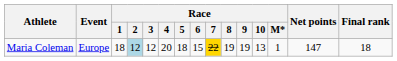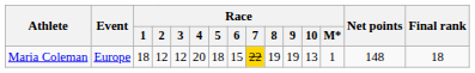 <table class="wikitable" style="font-size:90%">
 <tr>
 <th rowspan=2>Athlete</th>
 <th rowspan=2>Event</th>
 <th colspan=11>Race</th>
 <th rowspan=2>Net points</th>
 <th rowspan=2>Final rank</th>
 </tr>
 <tr style="font-size:95%">
 <th>1</th>
 <th>2</th>
 <th>3</th>
 <th>4</th>
 <th>5</th>
 <th>6</th>
 <th>7</th>
 <th>8</th>
 <th>9</th>
 <th>10</th>
 <th>M*</th>
 </tr>
 <tr align=center>
 <td align=left><a href='#'>Maria Coleman</a></td>
 <td align=left><a href='#'>Europe</a></td>
 <td>18</td>
-<td style="background: lightblue;">12</td>
+<td>12</td>
 <td>12</td>
 <td>20</td>
 <td>18</td>
 <td>15</td>
 <td style="background: gold;"><s>22</s></td>
 <td>19</td>
 <td>19</td>
 <td>13</td>
 <td>1</td>
-<td>147</td>
+<td>148</td>
 <td>18</td>
 </tr>
 </table>
